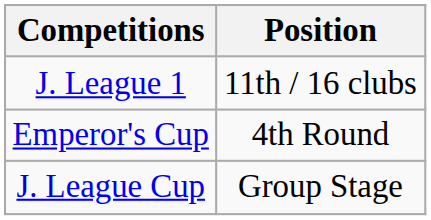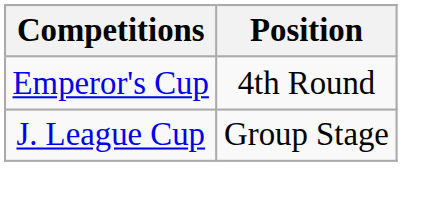 <table class="wikitable" style="text-align:center;">
 <tr>
 <th>Competitions</th>
 <th>Position</th>
-</tr>
-<tr>
-<td><a href='#'>J. League 1</a></td>
-<td>11th / 16 clubs</td>
 </tr>
 <tr>
 <td><a href='#'>Emperor's Cup</a></td>
 <td>4th Round</td>
 </tr>
 <tr>
 <td><a href='#'>J. League Cup</a></td>
 <td>Group Stage</td>
 </tr>
 </table>
